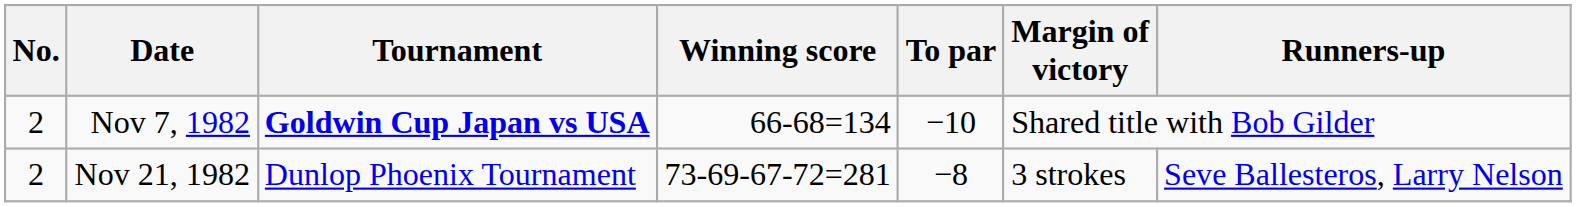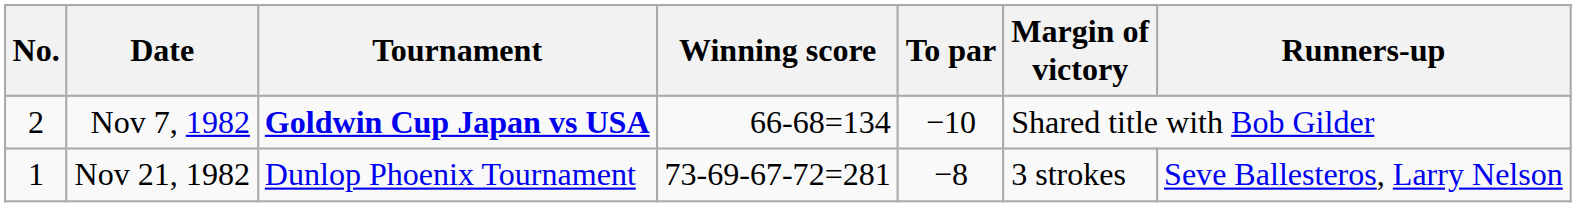 <table class="wikitable" style="font-size:95%;">
 <tr>
 <th>No.</th>
 <th>Date</th>
 <th>Tournament</th>
 <th>Winning score</th>
 <th>To par</th>
 <th>Margin of<br>victory</th>
 <th>Runners-up</th>
 </tr>
 <tr>
 <td align=center>2</td>
 <td align=right>Nov 7, <a href='#'>1982</a></td>
 <td><strong><a href='#'>Goldwin Cup Japan vs USA</a></strong></td>
 <td align=right>66-68=134</td>
 <td align=center>−10</td>
 <td colspan=2>Shared title with  <a href='#'>Bob Gilder</a></td>
 </tr>
 <tr>
-<td align=center>2</td>
+<td align=center>1</td>
 <td align=right>Nov 21, 1982</td>
 <td><a href='#'>Dunlop Phoenix Tournament</a></td>
 <td align=right>73-69-67-72=281</td>
 <td align=center>−8</td>
 <td>3 strokes</td>
 <td> <a href='#'>Seve Ballesteros</a>,  <a href='#'>Larry Nelson</a></td>
 </tr>
 </table>
